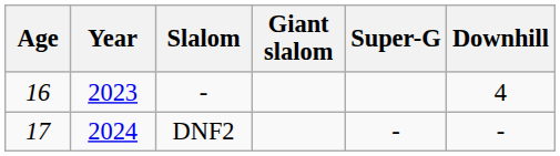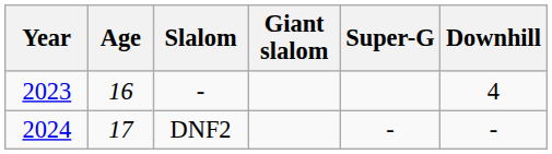 <table class=wikitable style="text-align:center">
 <tr>
+<th>  Year  </th>
 <th> Age </th>
-<th>  Year  </th>
 <th> Slalom </th>
 <th> Giant <br> slalom </th>
 <th>Super-G</th>
 <th>Downhill</th>
 </tr>
 <tr>
+<td><a href='#'>2023</a></td>
 <td><em>16</em></td>
-<td><a href='#'>2023</a></td>
 <td>-</td>
 <td></td>
 <td></td>
 <td>4</td>
 </tr>
 <tr>
+<td><a href='#'>2024</a></td>
 <td><em>17</em></td>
-<td><a href='#'>2024</a></td>
 <td>DNF2</td>
 <td></td>
 <td>-</td>
 <td>-</td>
 </tr>
 </table>
